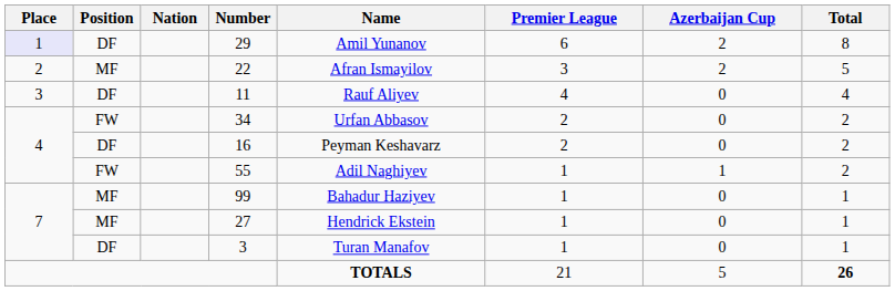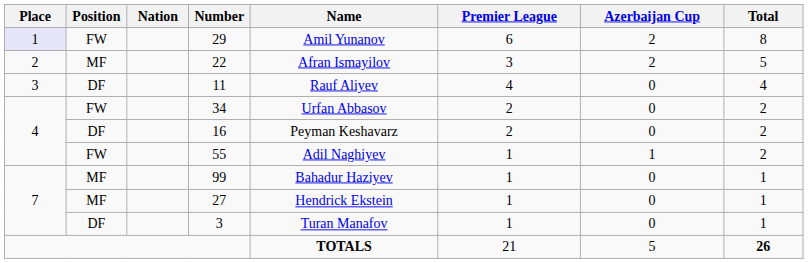 <table class="wikitable" style="font-size: 95%; text-align: center;">
 <tr>
 <th width=60>Place</th>
 <th width=60>Position</th>
 <th width=60>Nation</th>
 <th width=60>Number</th>
 <th width=200>Name</th>
 <th width=150><a href='#'>Premier League</a></th>
 <th width=150><a href='#'>Azerbaijan Cup</a></th>
 <th width=80>Total</th>
 </tr>
 <tr>
 <td style="background: lavender;">1</td>
-<td>DF</td>
+<td>FW</td>
 <td></td>
 <td>29</td>
 <td><a href='#'>Amil Yunanov</a></td>
 <td>6</td>
 <td>2</td>
 <td>8</td>
 </tr>
 <tr>
 <td>2</td>
 <td>MF</td>
 <td></td>
 <td>22</td>
 <td><a href='#'>Afran Ismayilov</a></td>
 <td>3</td>
 <td>2</td>
 <td>5</td>
 </tr>
 <tr>
 <td>3</td>
 <td>DF</td>
 <td></td>
 <td>11</td>
 <td><a href='#'>Rauf Aliyev</a></td>
 <td>4</td>
 <td>0</td>
 <td>4</td>
 </tr>
 <tr>
 <td rowspan="3">4</td>
 <td>FW</td>
 <td></td>
 <td>34</td>
 <td><a href='#'>Urfan Abbasov</a></td>
 <td>2</td>
 <td>0</td>
 <td>2</td>
 </tr>
 <tr>
 <td>DF</td>
 <td></td>
 <td>16</td>
 <td>Peyman Keshavarz</td>
 <td>2</td>
 <td>0</td>
 <td>2</td>
 </tr>
 <tr>
 <td>FW</td>
 <td></td>
 <td>55</td>
 <td><a href='#'>Adil Naghiyev</a></td>
 <td>1</td>
 <td>1</td>
 <td>2</td>
 </tr>
 <tr>
 <td rowspan="3">7</td>
 <td>MF</td>
 <td></td>
 <td>99</td>
 <td><a href='#'>Bahadur Haziyev</a></td>
 <td>1</td>
 <td>0</td>
 <td>1</td>
 </tr>
 <tr>
 <td>MF</td>
 <td></td>
 <td>27</td>
 <td><a href='#'>Hendrick Ekstein</a></td>
 <td>1</td>
 <td>0</td>
 <td>1</td>
 </tr>
 <tr>
 <td>DF</td>
 <td></td>
 <td>3</td>
 <td><a href='#'>Turan Manafov</a></td>
 <td>1</td>
 <td>0</td>
 <td>1</td>
 </tr>
 <tr>
 <td colspan="4"></td>
 <td><strong>TOTALS</strong></td>
 <td>21</td>
 <td>5</td>
 <td><strong>26</strong></td>
 </tr>
 </table>
